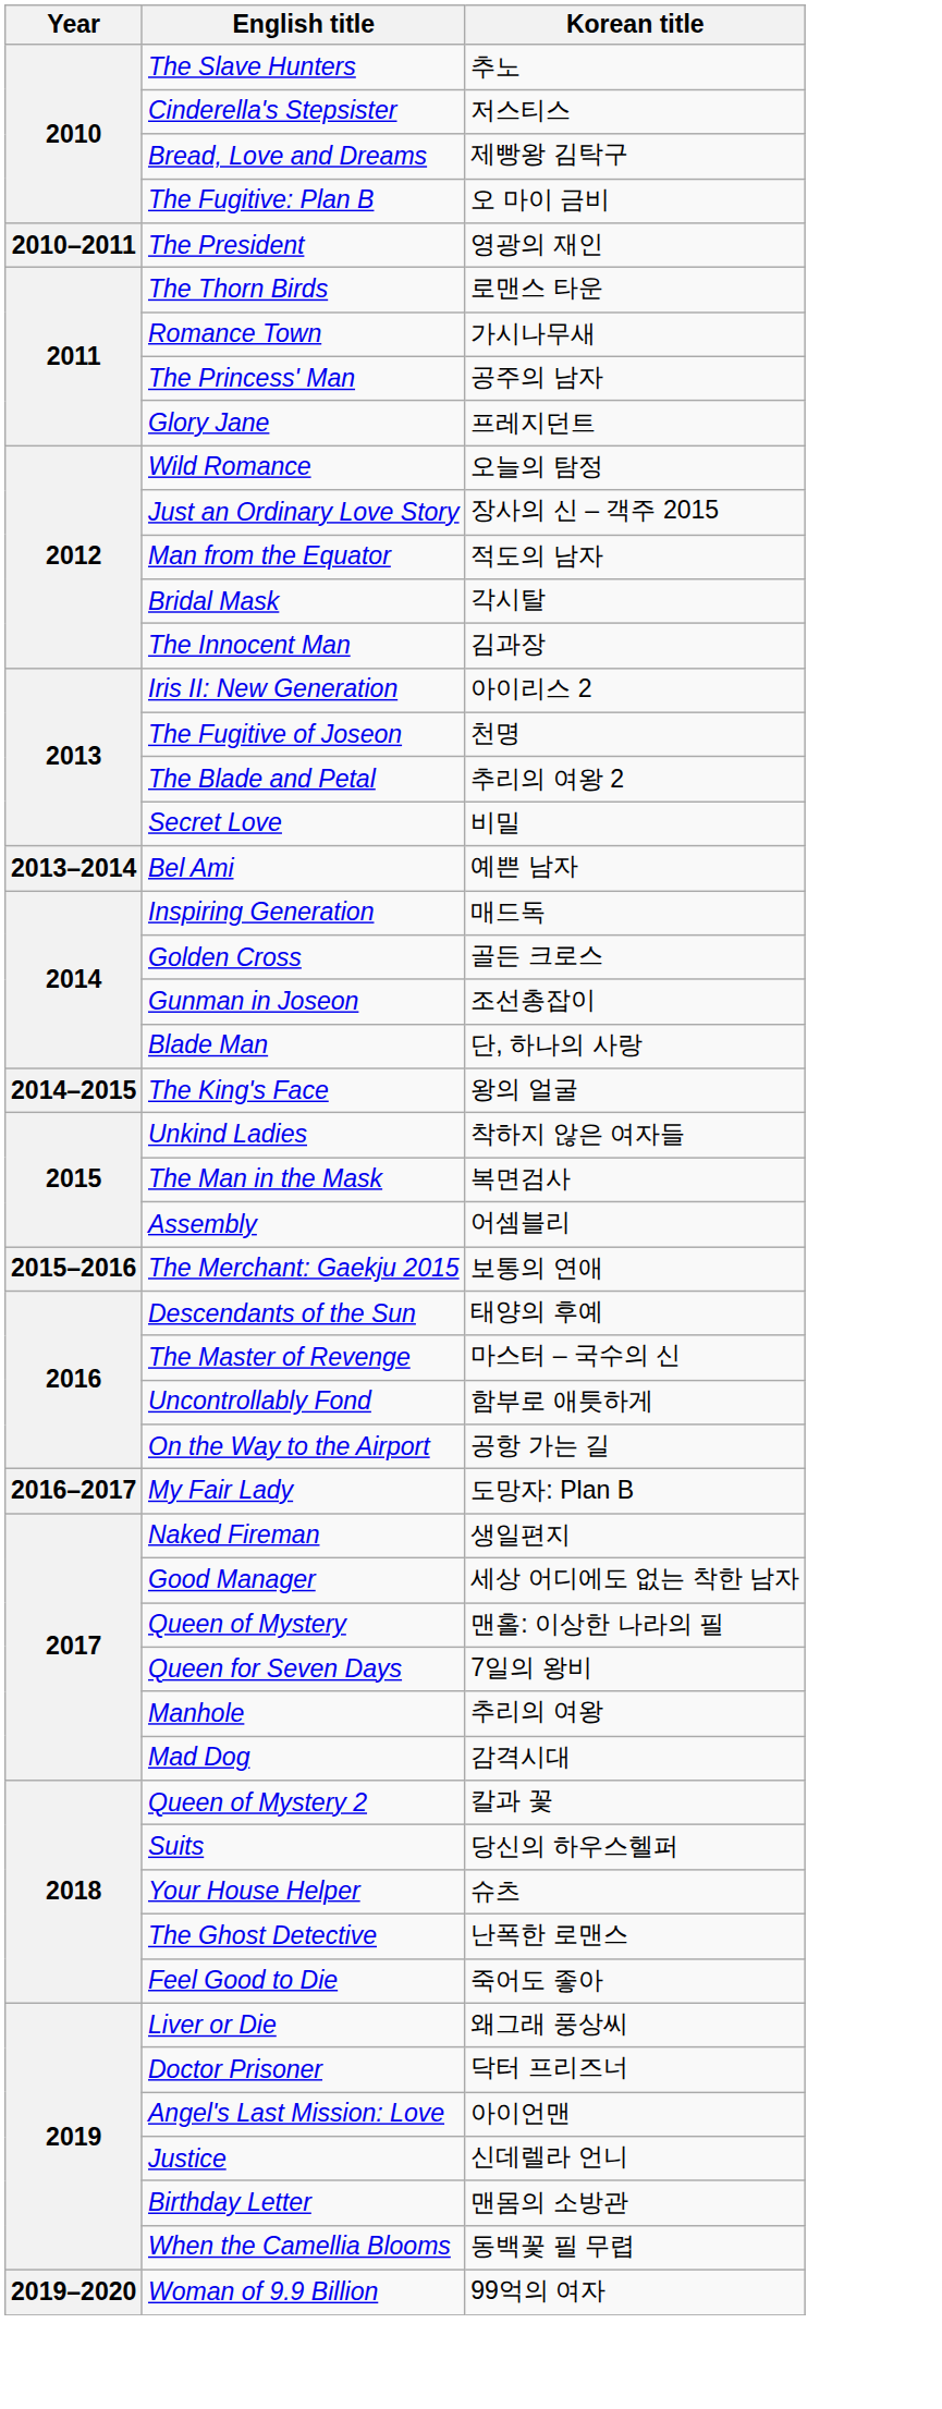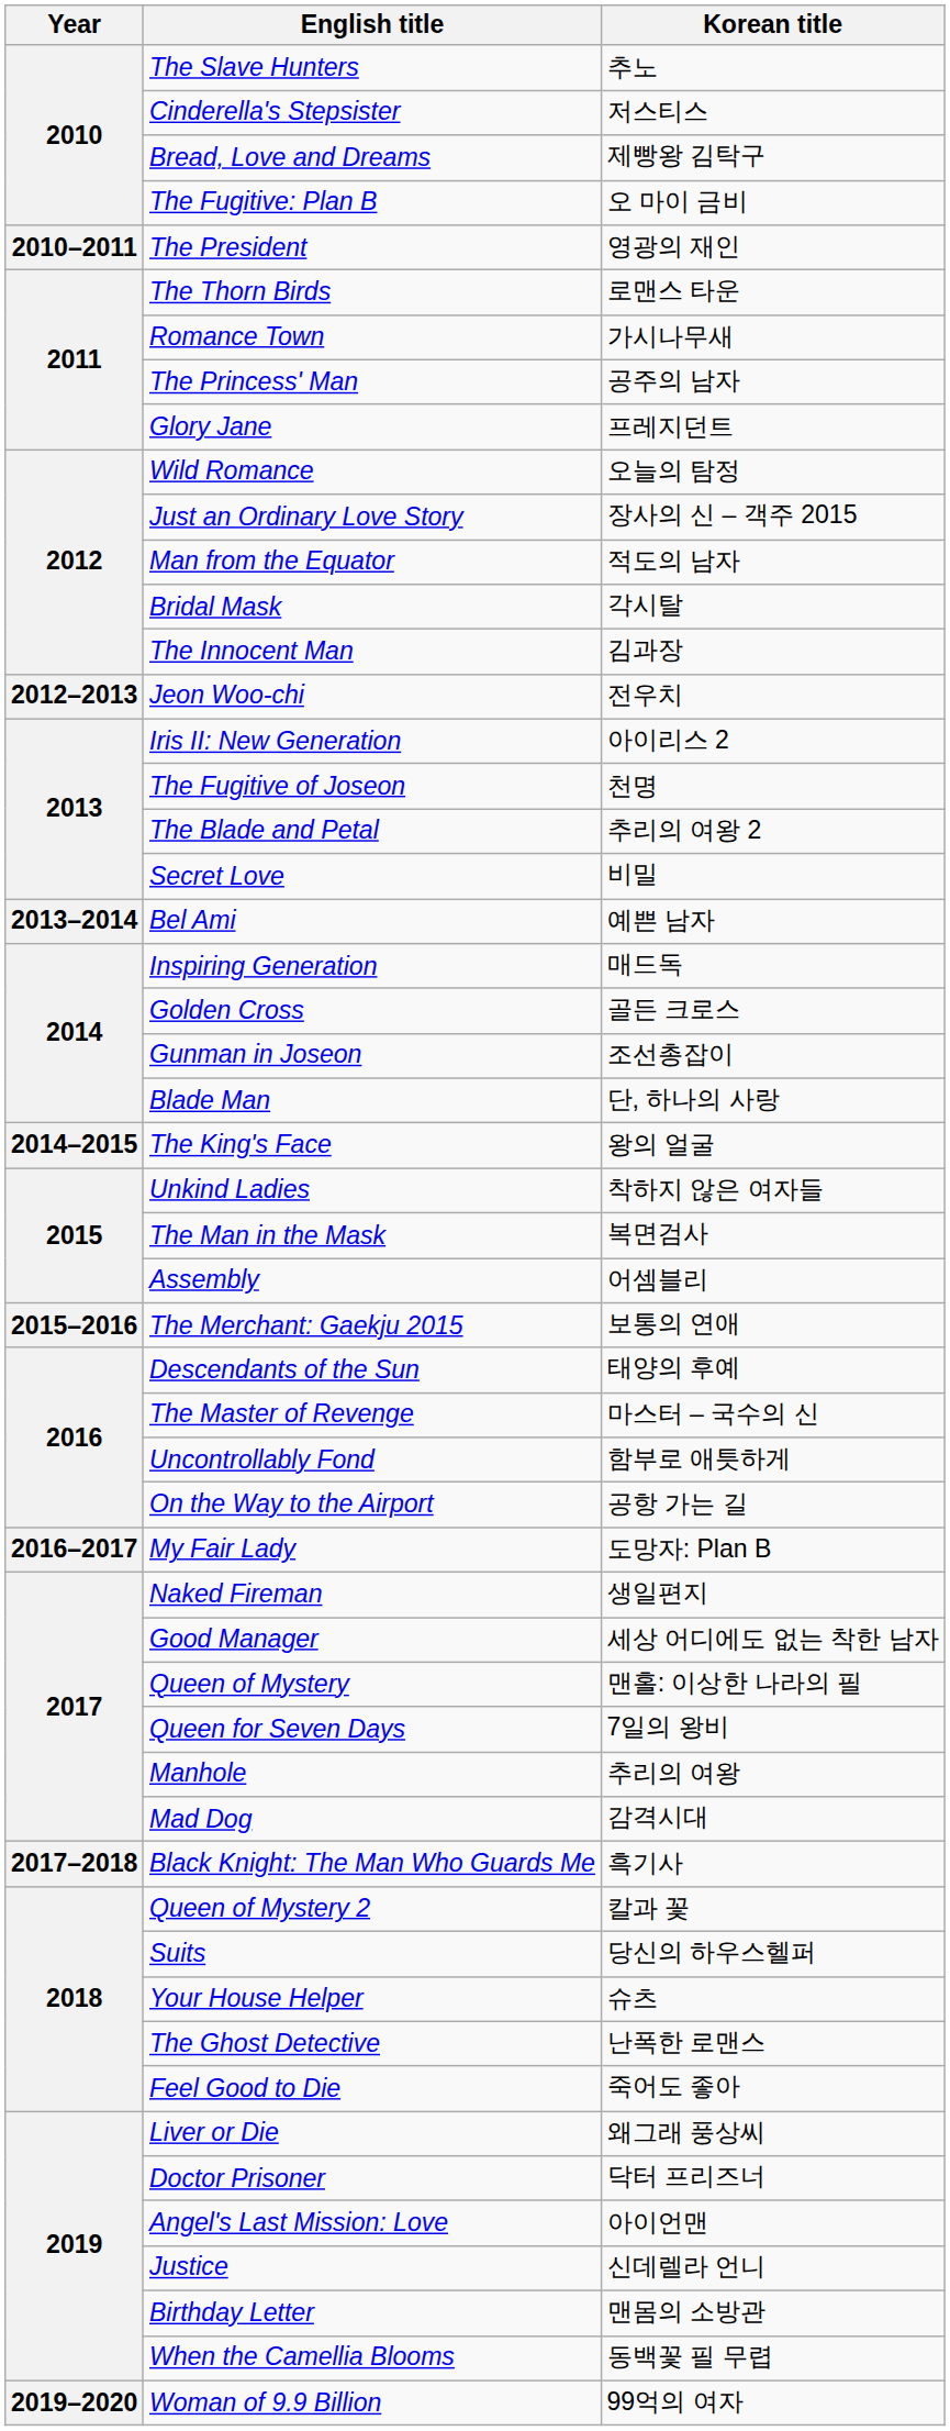 <table class="wikitable plainrowheaders">
 <tr>
 <th scope="col">Year</th>
 <th scope="col">English title</th>
 <th scope="col">Korean title</th>
 </tr>
 <tr>
 <th scope="row" rowspan="4">2010</th>
 <td><em><a href='#'>The Slave Hunters</a></em></td>
 <td>추노</td>
 </tr>
 <tr>
 <td><em><a href='#'>Cinderella's Stepsister</a></em></td>
 <td>저스티스</td>
 </tr>
 <tr>
 <td><em><a href='#'>Bread, Love and Dreams</a></em></td>
 <td>제빵왕 김탁구</td>
 </tr>
 <tr>
 <td><em><a href='#'>The Fugitive: Plan B</a></em></td>
 <td>오 마이 금비</td>
 </tr>
 <tr>
 <th scope="row">2010–2011</th>
 <td><em><a href='#'>The President</a></em></td>
 <td>영광의 재인</td>
 </tr>
 <tr>
 <th scope="row" rowspan="4">2011</th>
 <td><em><a href='#'>The Thorn Birds</a></em></td>
 <td>로맨스 타운</td>
 </tr>
 <tr>
 <td><em><a href='#'>Romance Town</a></em></td>
 <td>가시나무새</td>
 </tr>
 <tr>
 <td><em><a href='#'>The Princess' Man</a></em></td>
 <td>공주의 남자</td>
 </tr>
 <tr>
 <td><em><a href='#'>Glory Jane</a></em></td>
 <td>프레지던트</td>
 </tr>
 <tr>
 <th scope="row" rowspan="5">2012</th>
 <td><em><a href='#'>Wild Romance</a></em></td>
 <td>오늘의 탐정</td>
 </tr>
 <tr>
 <td><em><a href='#'>Just an Ordinary Love Story</a></em></td>
 <td>장사의 신 – 객주 2015</td>
 </tr>
 <tr>
 <td><em><a href='#'>Man from the Equator</a></em></td>
 <td>적도의 남자</td>
 </tr>
 <tr>
 <td><em><a href='#'>Bridal Mask</a></em></td>
 <td>각시탈</td>
 </tr>
 <tr>
 <td><em><a href='#'>The Innocent Man</a></em></td>
 <td>김과장</td>
+</tr>
+<tr>
+<th scope="row">2012–2013</th>
+<td><em><a href='#'>Jeon Woo-chi</a></em></td>
+<td>전우치</td>
 </tr>
 <tr>
 <th scope="row" rowspan="4">2013</th>
 <td><em><a href='#'>Iris II: New Generation</a></em></td>
 <td>아이리스 2</td>
 </tr>
 <tr>
 <td><em><a href='#'>The Fugitive of Joseon</a></em></td>
 <td>천명</td>
 </tr>
 <tr>
 <td><em><a href='#'>The Blade and Petal</a></em></td>
 <td>추리의 여왕 2</td>
 </tr>
 <tr>
 <td><em><a href='#'>Secret Love</a></em></td>
 <td>비밀</td>
 </tr>
 <tr>
 <th scope="row">2013–2014</th>
 <td><em><a href='#'>Bel Ami</a></em></td>
 <td>예쁜 남자</td>
 </tr>
 <tr>
 <th scope="row" rowspan="4">2014</th>
 <td><em><a href='#'>Inspiring Generation</a></em></td>
 <td>매드독</td>
 </tr>
 <tr>
 <td><em><a href='#'>Golden Cross</a></em></td>
 <td>골든 크로스</td>
 </tr>
 <tr>
 <td><em><a href='#'>Gunman in Joseon</a></em></td>
 <td>조선총잡이</td>
 </tr>
 <tr>
 <td><em><a href='#'>Blade Man</a></em></td>
 <td>단, 하나의 사랑</td>
 </tr>
 <tr>
 <th scope="row">2014–2015</th>
 <td><em><a href='#'>The King's Face</a></em></td>
 <td>왕의 얼굴</td>
 </tr>
 <tr>
 <th scope="row" rowspan="3">2015</th>
 <td><em><a href='#'>Unkind Ladies</a></em></td>
 <td>착하지 않은 여자들</td>
 </tr>
 <tr>
 <td><em><a href='#'>The Man in the Mask</a></em></td>
 <td>복면검사</td>
 </tr>
 <tr>
 <td><em><a href='#'>Assembly</a></em></td>
 <td>어셈블리</td>
 </tr>
 <tr>
 <th scope="row">2015–2016</th>
 <td><em><a href='#'>The Merchant: Gaekju 2015</a></em></td>
 <td>보통의 연애</td>
 </tr>
 <tr>
 <th scope="row" rowspan="4">2016</th>
 <td><em><a href='#'>Descendants of the Sun</a></em></td>
 <td>태양의 후예</td>
 </tr>
 <tr>
 <td><em><a href='#'>The Master of Revenge</a></em></td>
 <td>마스터 – 국수의 신</td>
 </tr>
 <tr>
 <td><em><a href='#'>Uncontrollably Fond</a></em></td>
 <td>함부로 애틋하게</td>
 </tr>
 <tr>
 <td><em><a href='#'>On the Way to the Airport</a></em></td>
 <td>공항 가는 길</td>
 </tr>
 <tr>
 <th scope="row">2016–2017</th>
 <td><em><a href='#'>My Fair Lady</a></em></td>
 <td>도망자: Plan B</td>
 </tr>
 <tr>
 <th scope="row" rowspan="6">2017</th>
 <td><em><a href='#'>Naked Fireman</a></em></td>
 <td>생일편지</td>
 </tr>
 <tr>
 <td><em><a href='#'>Good Manager</a></em></td>
 <td>세상 어디에도 없는 착한 남자</td>
 </tr>
 <tr>
 <td><em><a href='#'>Queen of Mystery</a></em></td>
 <td>맨홀: 이상한 나라의 필</td>
 </tr>
 <tr>
 <td><em><a href='#'>Queen for Seven Days</a></em></td>
 <td>7일의 왕비</td>
 </tr>
 <tr>
 <td><em><a href='#'>Manhole</a></em></td>
 <td>추리의 여왕</td>
 </tr>
 <tr>
 <td><em><a href='#'>Mad Dog</a></em></td>
 <td>감격시대</td>
 </tr>
 <tr>
+<th scope="row">2017–2018</th>
+<td><em><a href='#'>Black Knight: The Man Who Guards Me</a></em></td>
+<td>흑기사</td>
+</tr>
+<tr>
 <th scope="row" rowspan="5">2018</th>
 <td><em><a href='#'>Queen of Mystery 2</a></em></td>
 <td>칼과 꽃</td>
 </tr>
 <tr>
 <td><em><a href='#'>Suits</a></em></td>
 <td>당신의 하우스헬퍼</td>
 </tr>
 <tr>
 <td><em><a href='#'>Your House Helper</a></em></td>
 <td>슈츠</td>
 </tr>
 <tr>
 <td><em><a href='#'>The Ghost Detective</a></em></td>
 <td>난폭한 로맨스</td>
 </tr>
 <tr>
 <td><em><a href='#'>Feel Good to Die</a></em></td>
 <td>죽어도 좋아</td>
 </tr>
 <tr>
 <th scope="row" rowspan="6">2019</th>
 <td><em><a href='#'>Liver or Die</a></em></td>
 <td>왜그래 풍상씨</td>
 </tr>
 <tr>
 <td><em><a href='#'>Doctor Prisoner</a></em></td>
 <td>닥터 프리즈너</td>
 </tr>
 <tr>
 <td><em><a href='#'>Angel's Last Mission: Love</a></em></td>
 <td>아이언맨</td>
 </tr>
 <tr>
 <td><em><a href='#'>Justice</a></em></td>
 <td>신데렐라 언니</td>
 </tr>
 <tr>
 <td><em><a href='#'>Birthday Letter</a></em></td>
 <td>맨몸의 소방관</td>
 </tr>
 <tr>
 <td><em><a href='#'>When the Camellia Blooms</a></em></td>
 <td>동백꽃 필 무렵</td>
 </tr>
 <tr>
 <th scope="row">2019–2020</th>
 <td><em><a href='#'>Woman of 9.9 Billion</a></em></td>
 <td>99억의 여자</td>
 </tr>
 </table>
